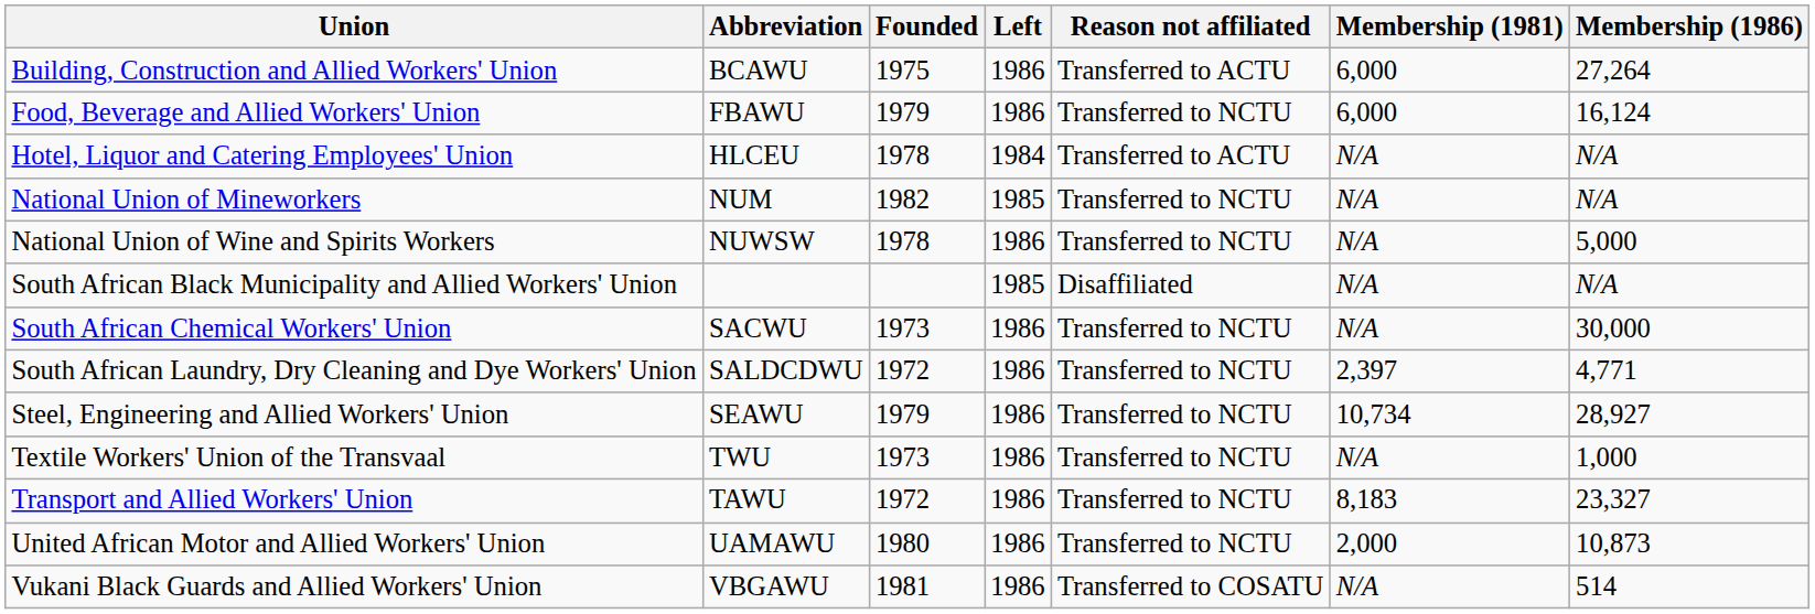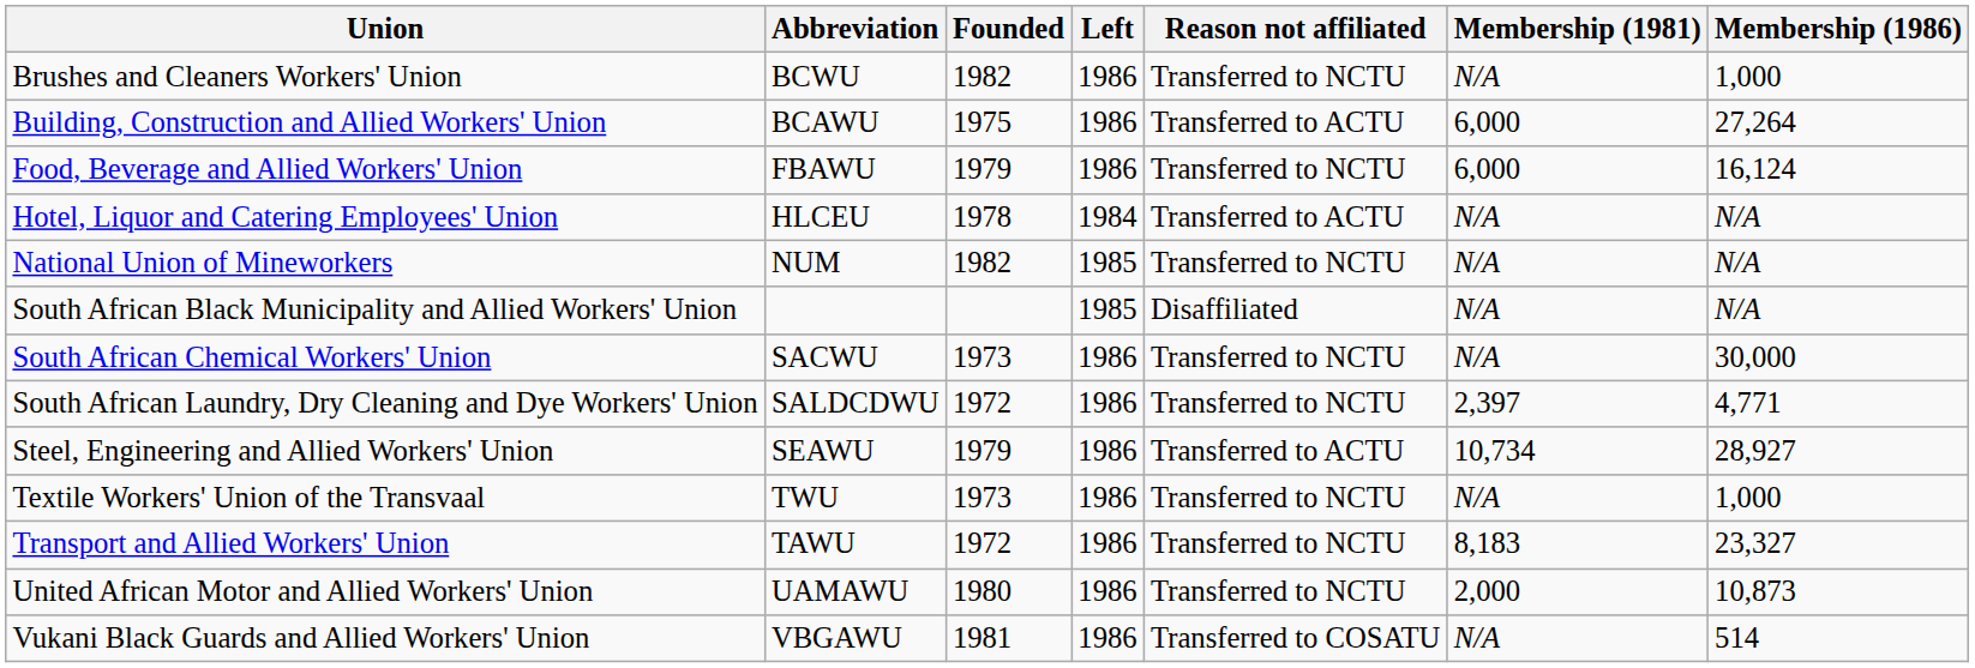 <table class="wikitable sortable">
 <tr>
 <th>Union</th>
 <th>Abbreviation</th>
 <th>Founded</th>
 <th>Left</th>
 <th>Reason not affiliated</th>
 <th>Membership (1981)</th>
 <th>Membership (1986)</th>
+</tr>
+<tr>
+<td>Brushes and Cleaners Workers' Union</td>
+<td>BCWU</td>
+<td>1982</td>
+<td>1986</td>
+<td>Transferred to NCTU</td>
+<td><em>N/A</em></td>
+<td>1,000</td>
 </tr>
 <tr>
 <td><a href='#'>Building, Construction and Allied Workers' Union</a></td>
 <td>BCAWU</td>
 <td>1975</td>
 <td>1986</td>
 <td>Transferred to ACTU</td>
 <td>6,000</td>
 <td>27,264</td>
 </tr>
 <tr>
 <td><a href='#'>Food, Beverage and Allied Workers' Union</a></td>
 <td>FBAWU</td>
 <td>1979</td>
 <td>1986</td>
 <td>Transferred to NCTU</td>
 <td>6,000</td>
 <td>16,124</td>
 </tr>
 <tr>
 <td><a href='#'>Hotel, Liquor and Catering Employees' Union</a></td>
 <td>HLCEU</td>
 <td>1978</td>
 <td>1984</td>
 <td>Transferred to ACTU</td>
 <td><em>N/A</em></td>
 <td><em>N/A</em></td>
 </tr>
 <tr>
 <td><a href='#'>National Union of Mineworkers</a></td>
 <td>NUM</td>
 <td>1982</td>
 <td>1985</td>
 <td>Transferred to NCTU</td>
 <td><em>N/A</em></td>
 <td><em>N/A</em></td>
 </tr>
 <tr>
-<td>National Union of Wine and Spirits Workers</td>
-<td>NUWSW</td>
-<td>1978</td>
-<td>1986</td>
-<td>Transferred to NCTU</td>
-<td><em>N/A</em></td>
-<td>5,000</td>
-</tr>
-<tr>
 <td>South African Black Municipality and Allied Workers' Union</td>
 <td></td>
 <td></td>
 <td>1985</td>
 <td>Disaffiliated</td>
 <td><em>N/A</em></td>
 <td><em>N/A</em></td>
 </tr>
 <tr>
 <td><a href='#'>South African Chemical Workers' Union</a></td>
 <td>SACWU</td>
 <td>1973</td>
 <td>1986</td>
 <td>Transferred to NCTU</td>
 <td><em>N/A</em></td>
 <td>30,000</td>
 </tr>
 <tr>
 <td>South African Laundry, Dry Cleaning and Dye Workers' Union</td>
 <td>SALDCDWU</td>
 <td>1972</td>
 <td>1986</td>
 <td>Transferred to NCTU</td>
 <td>2,397</td>
 <td>4,771</td>
 </tr>
 <tr>
 <td>Steel, Engineering and Allied Workers' Union</td>
 <td>SEAWU</td>
 <td>1979</td>
 <td>1986</td>
-<td>Transferred to NCTU</td>
+<td>Transferred to ACTU</td>
 <td>10,734</td>
 <td>28,927</td>
 </tr>
 <tr>
 <td>Textile Workers' Union of the Transvaal</td>
 <td>TWU</td>
 <td>1973</td>
 <td>1986</td>
 <td>Transferred to NCTU</td>
 <td><em>N/A</em></td>
 <td>1,000</td>
 </tr>
 <tr>
 <td><a href='#'>Transport and Allied Workers' Union</a></td>
 <td>TAWU</td>
 <td>1972</td>
 <td>1986</td>
 <td>Transferred to NCTU</td>
 <td>8,183</td>
 <td>23,327</td>
 </tr>
 <tr>
 <td>United African Motor and Allied Workers' Union</td>
 <td>UAMAWU</td>
 <td>1980</td>
 <td>1986</td>
 <td>Transferred to NCTU</td>
 <td>2,000</td>
 <td>10,873</td>
 </tr>
 <tr>
 <td>Vukani Black Guards and Allied Workers' Union</td>
 <td>VBGAWU</td>
 <td>1981</td>
 <td>1986</td>
 <td>Transferred to COSATU</td>
 <td><em>N/A</em></td>
 <td>514</td>
 </tr>
 </table>
